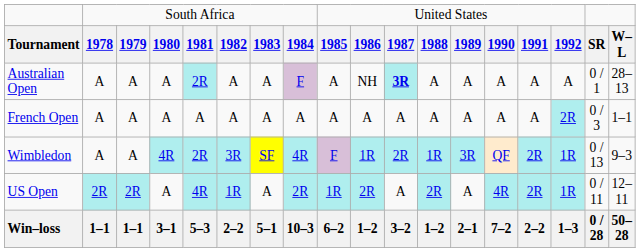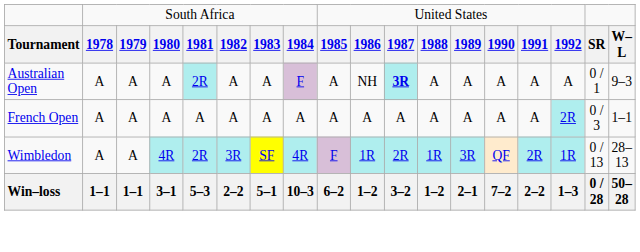 <table class=wikitable style=text-align:center>
 <tr>
 <td></td>
 <td colspan="7">South Africa</td>
 <td colspan="8">United States</td>
 <td colspan="2"></td>
 </tr>
 <tr>
 <th>Tournament</th>
 <th><a href='#'>1978</a></th>
 <th><a href='#'>1979</a></th>
 <th><a href='#'>1980</a></th>
 <th><a href='#'>1981</a></th>
 <th><a href='#'>1982</a></th>
 <th><a href='#'>1983</a></th>
 <th><a href='#'>1984</a></th>
 <th><a href='#'>1985</a></th>
 <th><a href='#'>1986</a></th>
 <th><a href='#'>1987</a></th>
 <th><a href='#'>1988</a></th>
 <th><a href='#'>1989</a></th>
 <th><a href='#'>1990</a></th>
 <th><a href='#'>1991</a></th>
 <th><a href='#'>1992</a></th>
 <th>SR</th>
 <th>W–L</th>
 </tr>
 <tr>
 <td align=left><a href='#'>Australian Open</a></td>
 <td>A</td>
 <td>A</td>
 <td>A</td>
 <td bgcolor=afeeee><a href='#'>2R</a></td>
 <td>A</td>
 <td>A</td>
 <td bgcolor=thistle><a href='#'>F</a></td>
 <td>A</td>
 <td>NH</td>
 <td bgcolor=afeeee><strong><a href='#'>3R</a></strong></td>
 <td>A</td>
 <td>A</td>
 <td>A</td>
 <td>A</td>
 <td>A</td>
 <td>0 / 1</td>
-<td>28–13</td>
+<td>9–3</td>
 </tr>
 <tr>
 <td align=left><a href='#'>French Open</a></td>
 <td>A</td>
 <td>A</td>
 <td>A</td>
 <td>A</td>
 <td>A</td>
 <td>A</td>
 <td>A</td>
 <td>A</td>
 <td>A</td>
 <td>A</td>
 <td>A</td>
 <td>A</td>
 <td>A</td>
 <td>A</td>
 <td bgcolor=afeeee><a href='#'>2R</a></td>
 <td>0 / 3</td>
 <td>1–1</td>
 </tr>
 <tr>
 <td align=left><a href='#'>Wimbledon</a></td>
 <td>A</td>
 <td>A</td>
 <td bgcolor=afeeee><a href='#'>4R</a></td>
 <td bgcolor=afeeee><a href='#'>2R</a></td>
 <td bgcolor=afeeee><a href='#'>3R</a></td>
 <td bgcolor=yellow><a href='#'>SF</a></td>
 <td bgcolor=afeeee><a href='#'>4R</a></td>
 <td bgcolor=thistle><a href='#'>F</a></td>
 <td bgcolor=afeeee><a href='#'>1R</a></td>
 <td bgcolor=afeeee><a href='#'>2R</a></td>
 <td bgcolor=afeeee><a href='#'>1R</a></td>
 <td bgcolor=afeeee><a href='#'>3R</a></td>
 <td bgcolor=ffebcd><a href='#'>QF</a></td>
 <td bgcolor=afeeee><a href='#'>2R</a></td>
 <td bgcolor=afeeee><a href='#'>1R</a></td>
 <td>0 / 13</td>
-<td>9–3</td>
-</tr>
-<tr>
-<td align=left><a href='#'>US Open</a></td>
-<td bgcolor=afeeee><a href='#'>2R</a></td>
-<td bgcolor=afeeee><a href='#'>2R</a></td>
-<td>A</td>
-<td bgcolor=afeeee><a href='#'>4R</a></td>
-<td bgcolor=afeeee><a href='#'>1R</a></td>
-<td>A</td>
-<td bgcolor=afeeee><a href='#'>2R</a></td>
-<td bgcolor=afeeee><a href='#'>1R</a></td>
-<td bgcolor=afeeee><a href='#'>2R</a></td>
-<td>A</td>
-<td bgcolor=afeeee><a href='#'>2R</a></td>
-<td>A</td>
-<td bgcolor=afeeee><a href='#'>4R</a></td>
-<td bgcolor=afeeee><a href='#'>2R</a></td>
-<td bgcolor=afeeee><a href='#'>1R</a></td>
-<td>0 / 11</td>
-<td>12–11</td>
+<td>28–13</td>
 </tr>
 <tr>
 <th style=text-align:left>Win–loss</th>
 <th>1–1</th>
 <th>1–1</th>
 <th>3–1</th>
 <th>5–3</th>
 <th>2–2</th>
 <th>5–1</th>
 <th>10–3</th>
 <th>6–2</th>
 <th>1–2</th>
 <th>3–2</th>
 <th>1–2</th>
 <th>2–1</th>
 <th>7–2</th>
 <th>2–2</th>
 <th>1–3</th>
 <th>0 / 28</th>
 <th>50–28</th>
 </tr>
 </table>
